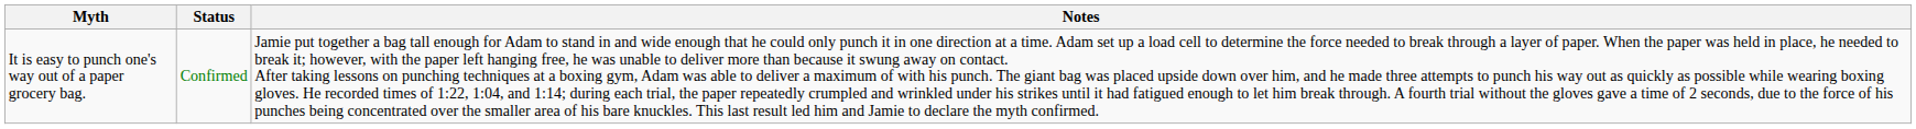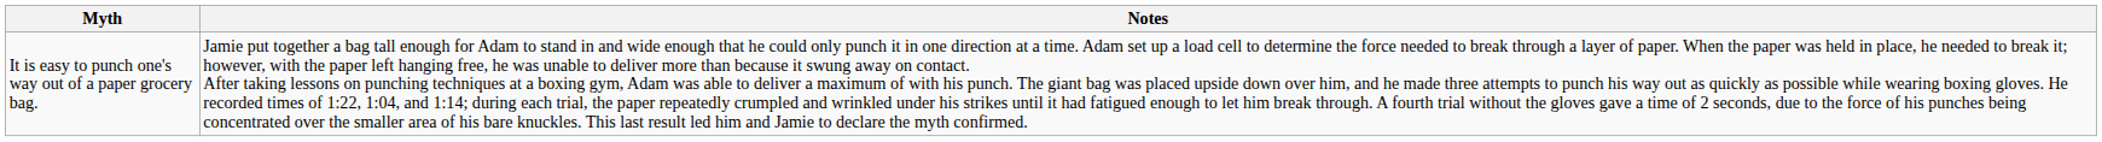 <table class="wikitable plainrowheaders">
 <tr>
 <th scope"col">Myth</th>
-<th scope"col">Status</th>
 <th scope"col">Notes</th>
 </tr>
 <tr>
 <td scope"row">It is easy to punch one's way out of a paper grocery bag.</td>
-<td style="color:green">Confirmed</td>
 <td>Jamie put together a bag tall enough for Adam to stand in and wide enough that he could only punch it in one direction at a time. Adam set up a load cell to determine the force needed to break through a layer of paper. When the paper was held in place, he needed  to break it; however, with the paper left hanging free, he was unable to deliver more than  because it swung away on contact.<br>After taking lessons on punching techniques at a boxing gym, Adam was able to deliver a maximum of  with his punch. The giant bag was placed upside down over him, and he made three attempts to punch his way out as quickly as possible while wearing boxing gloves. He recorded times of 1:22, 1:04, and 1:14; during each trial, the paper repeatedly crumpled and wrinkled under his strikes until it had fatigued enough to let him break through. A fourth trial without the gloves gave a time of 2 seconds, due to the force of his punches being concentrated over the smaller area of his bare knuckles. This last result led him and Jamie to declare the myth confirmed.</td>
 </tr>
 </table>
